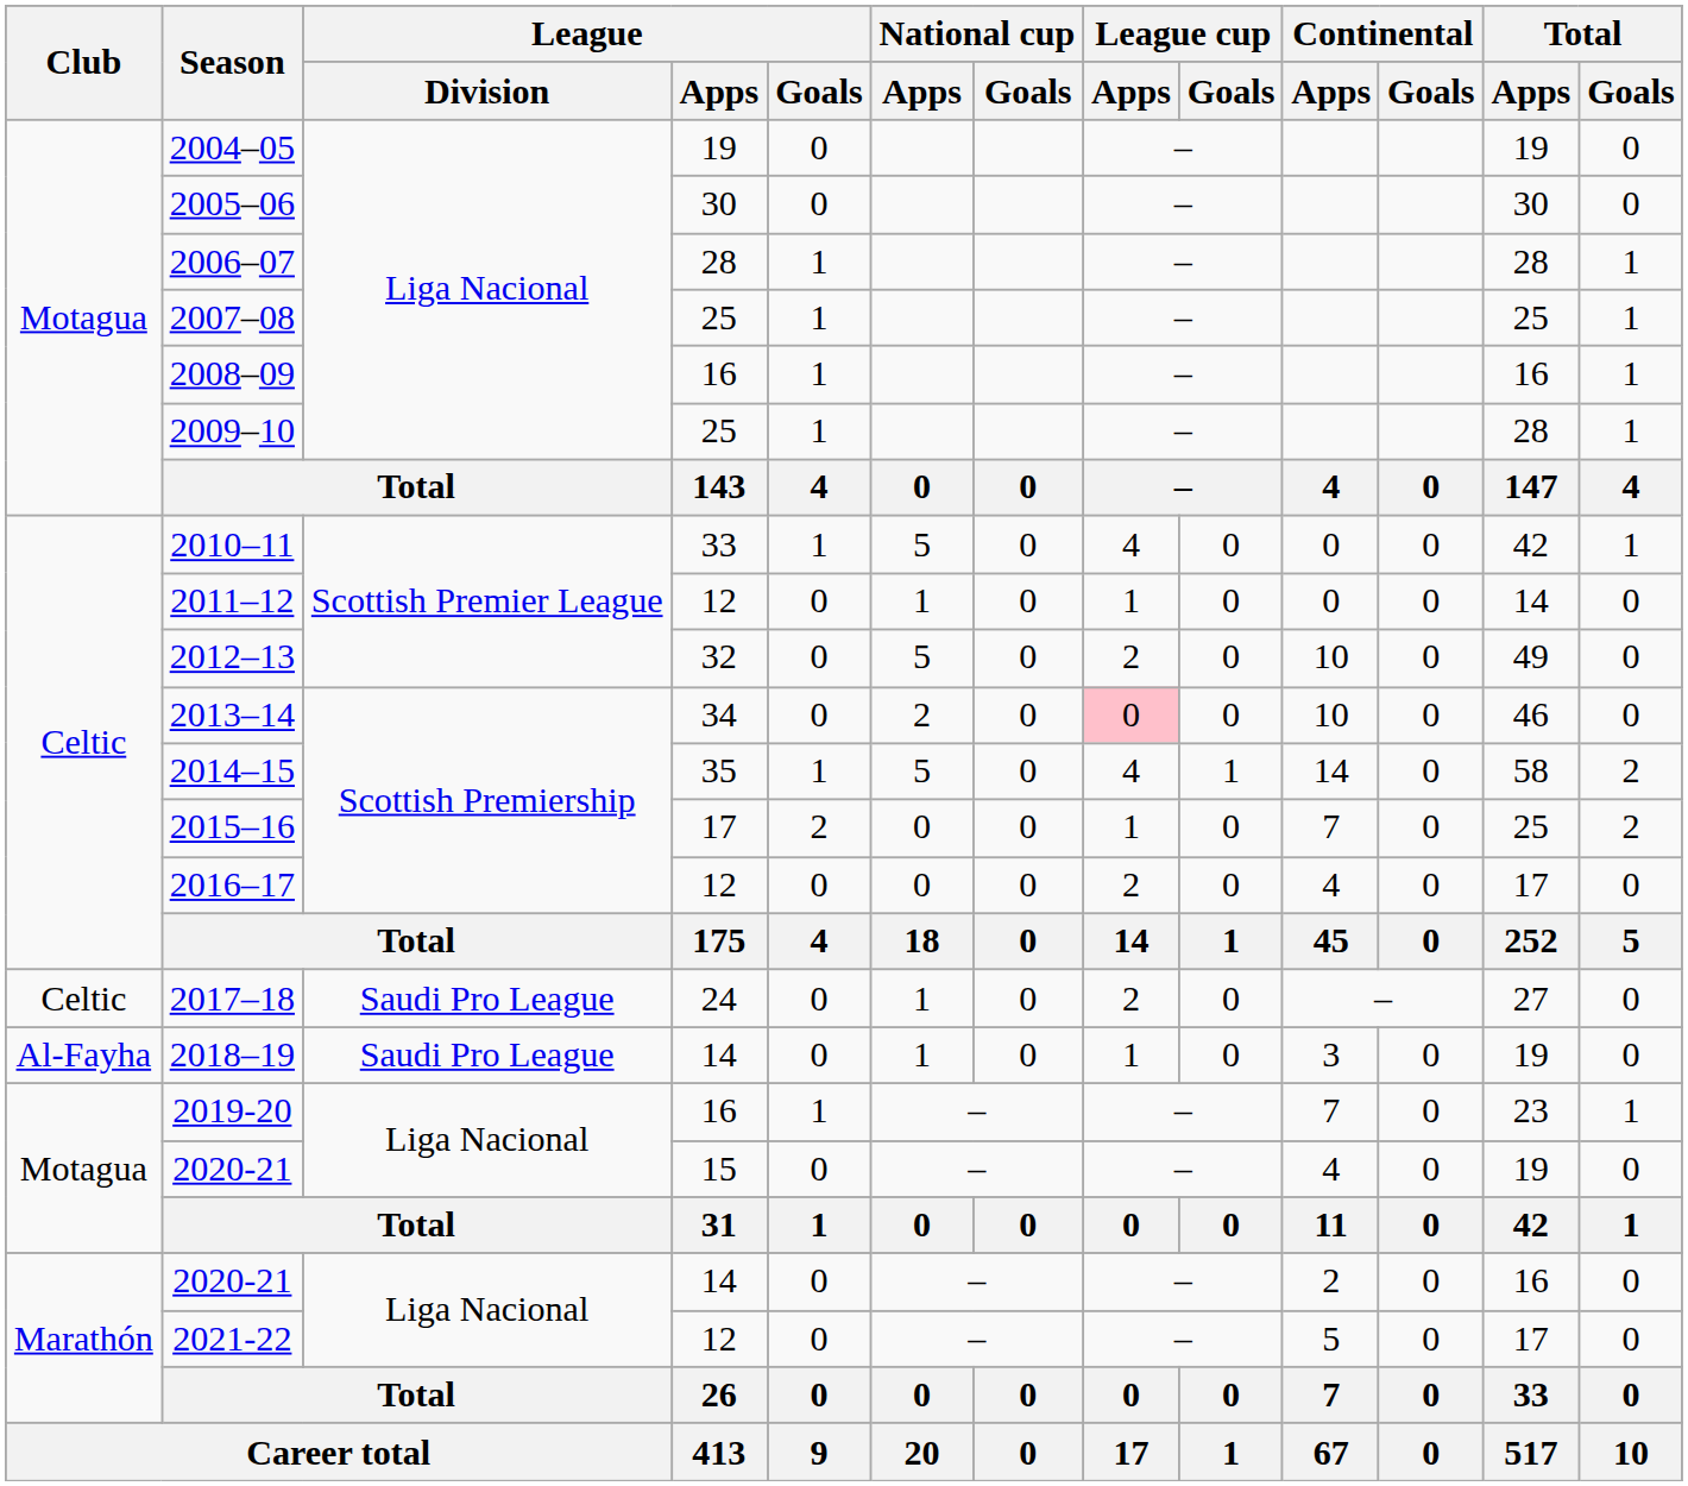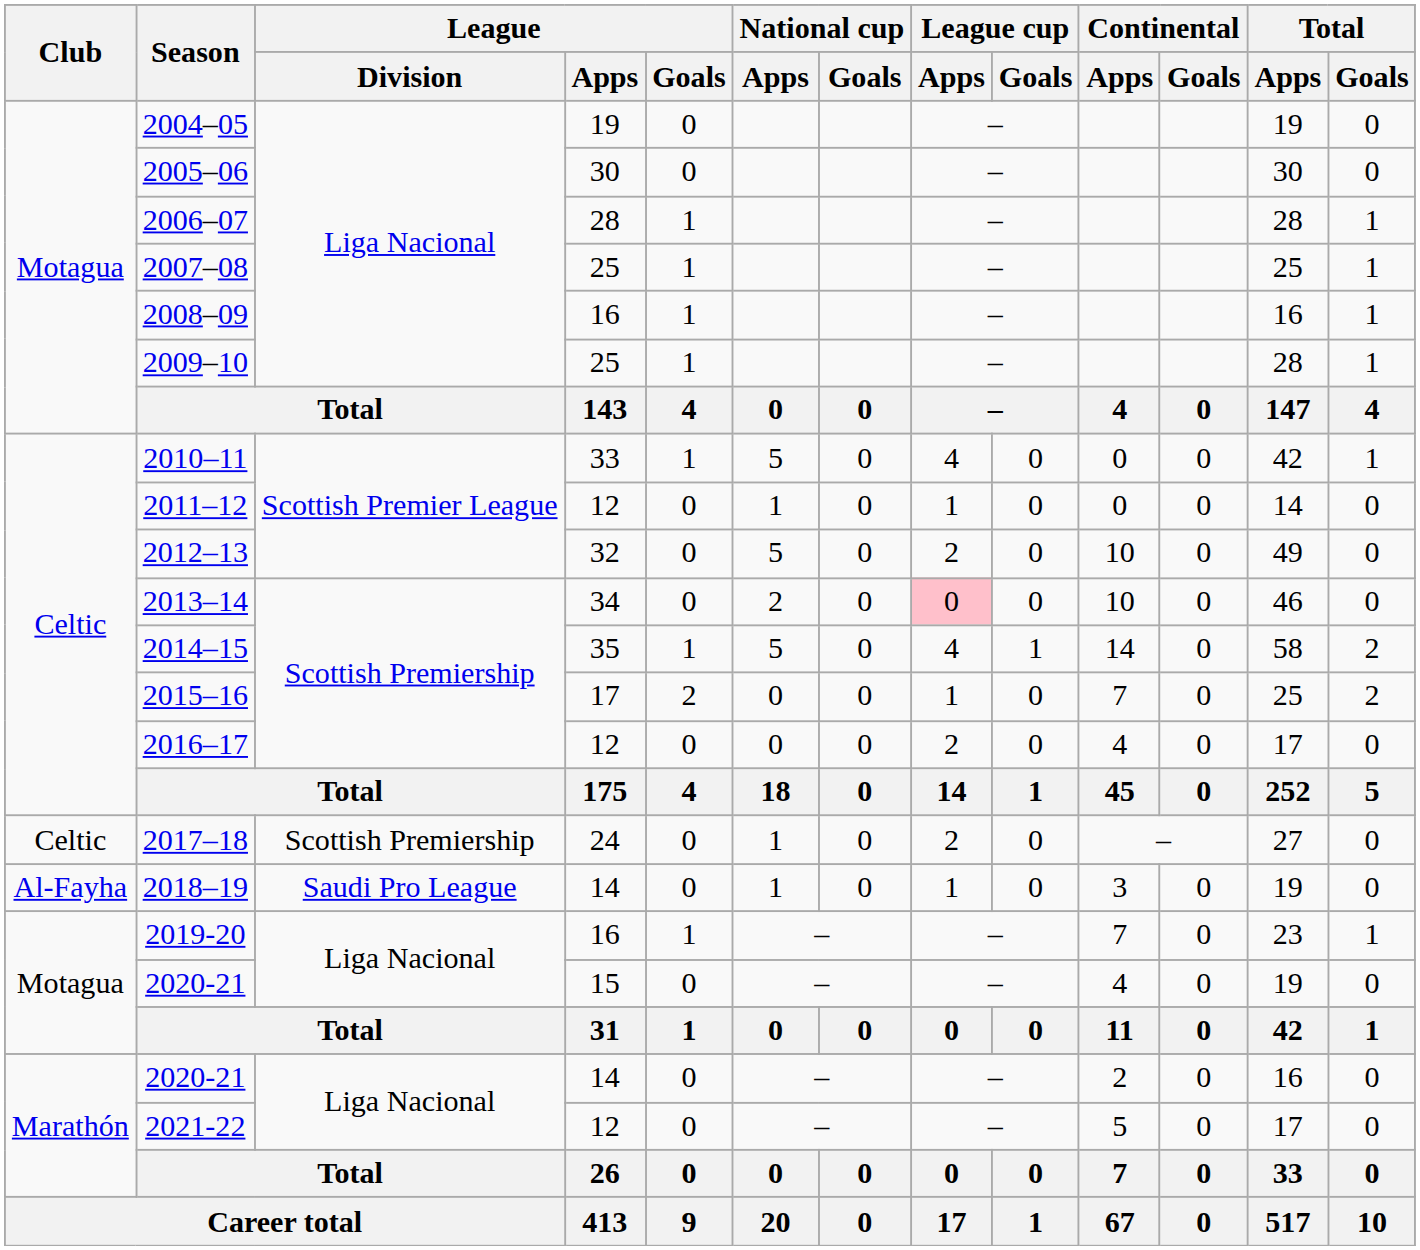 <table class="wikitable" style="text-align:center">
 <tr>
 <th rowspan="2">Club</th>
 <th rowspan="2">Season</th>
 <th colspan="3">League</th>
 <th colspan="2">National cup</th>
 <th colspan="2">League cup</th>
 <th colspan="2">Continental</th>
 <th colspan="2">Total</th>
 </tr>
 <tr>
 <th>Division</th>
 <th>Apps</th>
 <th>Goals</th>
 <th>Apps</th>
 <th>Goals</th>
 <th>Apps</th>
 <th>Goals</th>
 <th>Apps</th>
 <th>Goals</th>
 <th>Apps</th>
 <th>Goals</th>
 </tr>
 <tr>
 <td rowspan="7"><a href='#'>Motagua</a></td>
 <td><a href='#'>2004</a>–<a href='#'>05</a></td>
 <td rowspan="6"><a href='#'>Liga Nacional</a></td>
 <td>19</td>
 <td>0</td>
 <td></td>
 <td></td>
 <td colspan="2">–</td>
 <td></td>
 <td></td>
 <td>19</td>
 <td>0</td>
 </tr>
 <tr>
 <td><a href='#'>2005</a>–<a href='#'>06</a></td>
 <td>30</td>
 <td>0</td>
 <td></td>
 <td></td>
 <td colspan="2">–</td>
 <td></td>
 <td></td>
 <td>30</td>
 <td>0</td>
 </tr>
 <tr>
 <td><a href='#'>2006</a>–<a href='#'>07</a></td>
 <td>28</td>
 <td>1</td>
 <td></td>
 <td></td>
 <td colspan="2">–</td>
 <td></td>
 <td></td>
 <td>28</td>
 <td>1</td>
 </tr>
 <tr>
 <td><a href='#'>2007</a>–<a href='#'>08</a></td>
 <td>25</td>
 <td>1</td>
 <td></td>
 <td></td>
 <td colspan="2">–</td>
 <td></td>
 <td></td>
 <td>25</td>
 <td>1</td>
 </tr>
 <tr>
 <td><a href='#'>2008</a>–<a href='#'>09</a></td>
 <td>16</td>
 <td>1</td>
 <td></td>
 <td></td>
 <td colspan="2">–</td>
 <td></td>
 <td></td>
 <td>16</td>
 <td>1</td>
 </tr>
 <tr>
 <td><a href='#'>2009</a>–<a href='#'>10</a></td>
 <td>25</td>
 <td>1</td>
 <td></td>
 <td></td>
 <td colspan="2">–</td>
 <td></td>
 <td></td>
 <td>28</td>
 <td>1</td>
 </tr>
 <tr>
 <th colspan="2">Total</th>
 <th>143</th>
 <th>4</th>
 <th>0</th>
 <th>0</th>
 <th colspan="2">–</th>
 <th>4</th>
 <th>0</th>
 <th>147</th>
 <th>4</th>
 </tr>
 <tr>
 <td rowspan="8"><a href='#'>Celtic</a></td>
 <td><a href='#'>2010–11</a></td>
 <td rowspan="3"><a href='#'>Scottish Premier League</a></td>
 <td>33</td>
 <td>1</td>
 <td>5</td>
 <td>0</td>
 <td>4</td>
 <td>0</td>
 <td>0</td>
 <td>0</td>
 <td>42</td>
 <td>1</td>
 </tr>
 <tr>
 <td><a href='#'>2011–12</a></td>
 <td>12</td>
 <td>0</td>
 <td>1</td>
 <td>0</td>
 <td>1</td>
 <td>0</td>
 <td>0</td>
 <td>0</td>
 <td>14</td>
 <td>0</td>
 </tr>
 <tr>
 <td><a href='#'>2012–13</a></td>
 <td>32</td>
 <td>0</td>
 <td>5</td>
 <td>0</td>
 <td>2</td>
 <td>0</td>
 <td>10</td>
 <td>0</td>
 <td>49</td>
 <td>0</td>
 </tr>
 <tr>
 <td><a href='#'>2013–14</a></td>
 <td rowspan="4"><a href='#'>Scottish Premiership</a></td>
 <td>34</td>
 <td>0</td>
 <td>2</td>
 <td>0</td>
 <td style="background: pink;">0</td>
 <td>0</td>
 <td>10</td>
 <td>0</td>
 <td>46</td>
 <td>0</td>
 </tr>
 <tr>
 <td><a href='#'>2014–15</a></td>
 <td>35</td>
 <td>1</td>
 <td>5</td>
 <td>0</td>
 <td>4</td>
 <td>1</td>
 <td>14</td>
 <td>0</td>
 <td>58</td>
 <td>2</td>
 </tr>
 <tr>
 <td><a href='#'>2015–16</a></td>
 <td>17</td>
 <td>2</td>
 <td>0</td>
 <td>0</td>
 <td>1</td>
 <td>0</td>
 <td>7</td>
 <td>0</td>
 <td>25</td>
 <td>2</td>
 </tr>
 <tr>
 <td><a href='#'>2016–17</a></td>
 <td>12</td>
 <td>0</td>
 <td>0</td>
 <td>0</td>
 <td>2</td>
 <td>0</td>
 <td>4</td>
 <td>0</td>
 <td>17</td>
 <td>0</td>
 </tr>
 <tr>
 <th colspan="2">Total</th>
 <th>175</th>
 <th>4</th>
 <th>18</th>
 <th>0</th>
 <th>14</th>
 <th>1</th>
 <th>45</th>
 <th>0</th>
 <th>252</th>
 <th>5</th>
 </tr>
 <tr>
 <td>Celtic</td>
 <td><a href='#'>2017–18</a></td>
-<td><a href='#'>Saudi Pro League</a></td>
+<td>Scottish Premiership</td>
 <td>24</td>
 <td>0</td>
 <td>1</td>
 <td>0</td>
 <td>2</td>
 <td>0</td>
 <td colspan="2">–</td>
 <td>27</td>
 <td>0</td>
 </tr>
 <tr>
 <td><a href='#'>Al-Fayha</a></td>
 <td><a href='#'>2018–19</a></td>
 <td><a href='#'>Saudi Pro League</a></td>
 <td>14</td>
 <td>0</td>
 <td>1</td>
 <td>0</td>
 <td>1</td>
 <td>0</td>
 <td>3</td>
 <td>0</td>
 <td>19</td>
 <td>0</td>
 </tr>
 <tr>
 <td rowspan="3">Motagua</td>
 <td><a href='#'>2019-20</a></td>
 <td rowspan="2">Liga Nacional</td>
 <td>16</td>
 <td>1</td>
 <td colspan="2">–</td>
 <td colspan="2">–</td>
 <td>7</td>
 <td>0</td>
 <td>23</td>
 <td>1</td>
 </tr>
 <tr>
 <td><a href='#'>2020-21</a></td>
 <td>15</td>
 <td>0</td>
 <td colspan="2">–</td>
 <td colspan="2">–</td>
 <td>4</td>
 <td>0</td>
 <td>19</td>
 <td>0</td>
 </tr>
 <tr>
 <th colspan="2">Total</th>
 <th>31</th>
 <th>1</th>
 <th>0</th>
 <th>0</th>
 <th>0</th>
 <th>0</th>
 <th>11</th>
 <th>0</th>
 <th>42</th>
 <th>1</th>
 </tr>
 <tr>
 <td rowspan="3"><a href='#'>Marathón</a></td>
 <td><a href='#'>2020-21</a></td>
 <td rowspan="2">Liga Nacional</td>
 <td>14</td>
 <td>0</td>
 <td colspan="2">–</td>
 <td colspan="2">–</td>
 <td>2</td>
 <td>0</td>
 <td>16</td>
 <td>0</td>
 </tr>
 <tr>
 <td><a href='#'>2021-22</a></td>
 <td>12</td>
 <td>0</td>
 <td colspan="2">–</td>
 <td colspan="2">–</td>
 <td>5</td>
 <td>0</td>
 <td>17</td>
 <td>0</td>
 </tr>
 <tr>
 <th colspan="2">Total</th>
 <th>26</th>
 <th>0</th>
 <th>0</th>
 <th>0</th>
 <th>0</th>
 <th>0</th>
 <th>7</th>
 <th>0</th>
 <th>33</th>
 <th>0</th>
 </tr>
 <tr>
 <th colspan="3">Career total</th>
 <th>413</th>
 <th>9</th>
 <th>20</th>
 <th>0</th>
 <th>17</th>
 <th>1</th>
 <th>67</th>
 <th>0</th>
 <th>517</th>
 <th>10</th>
 </tr>
 </table>
